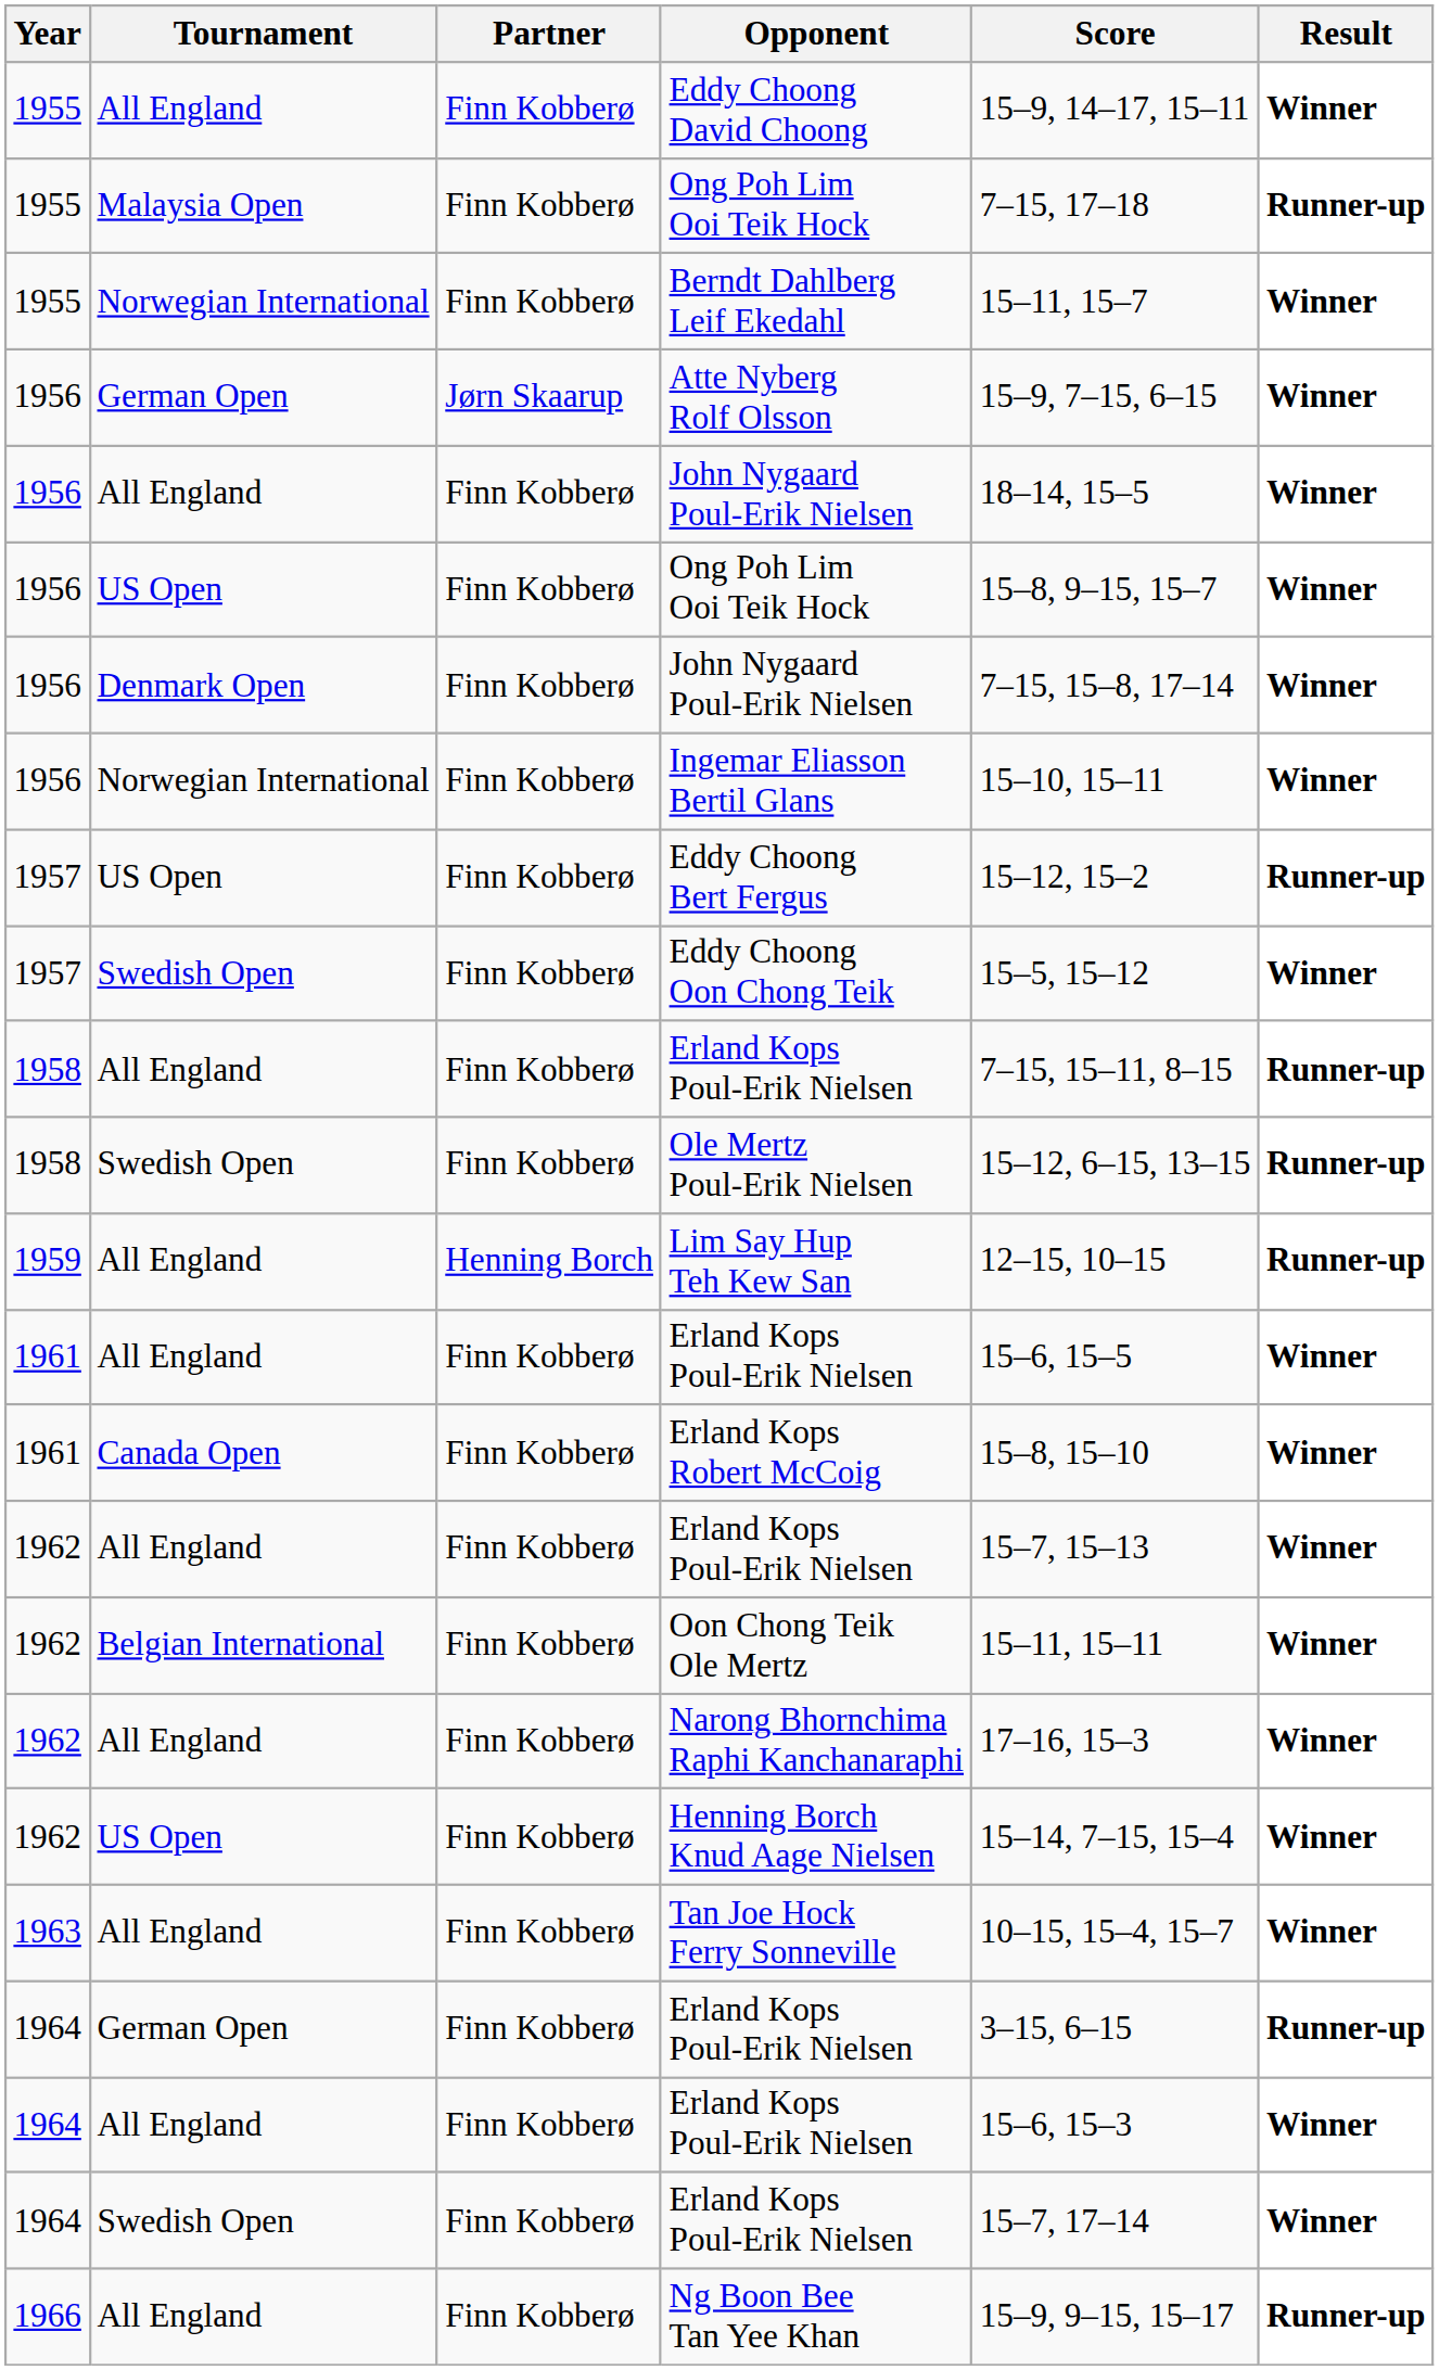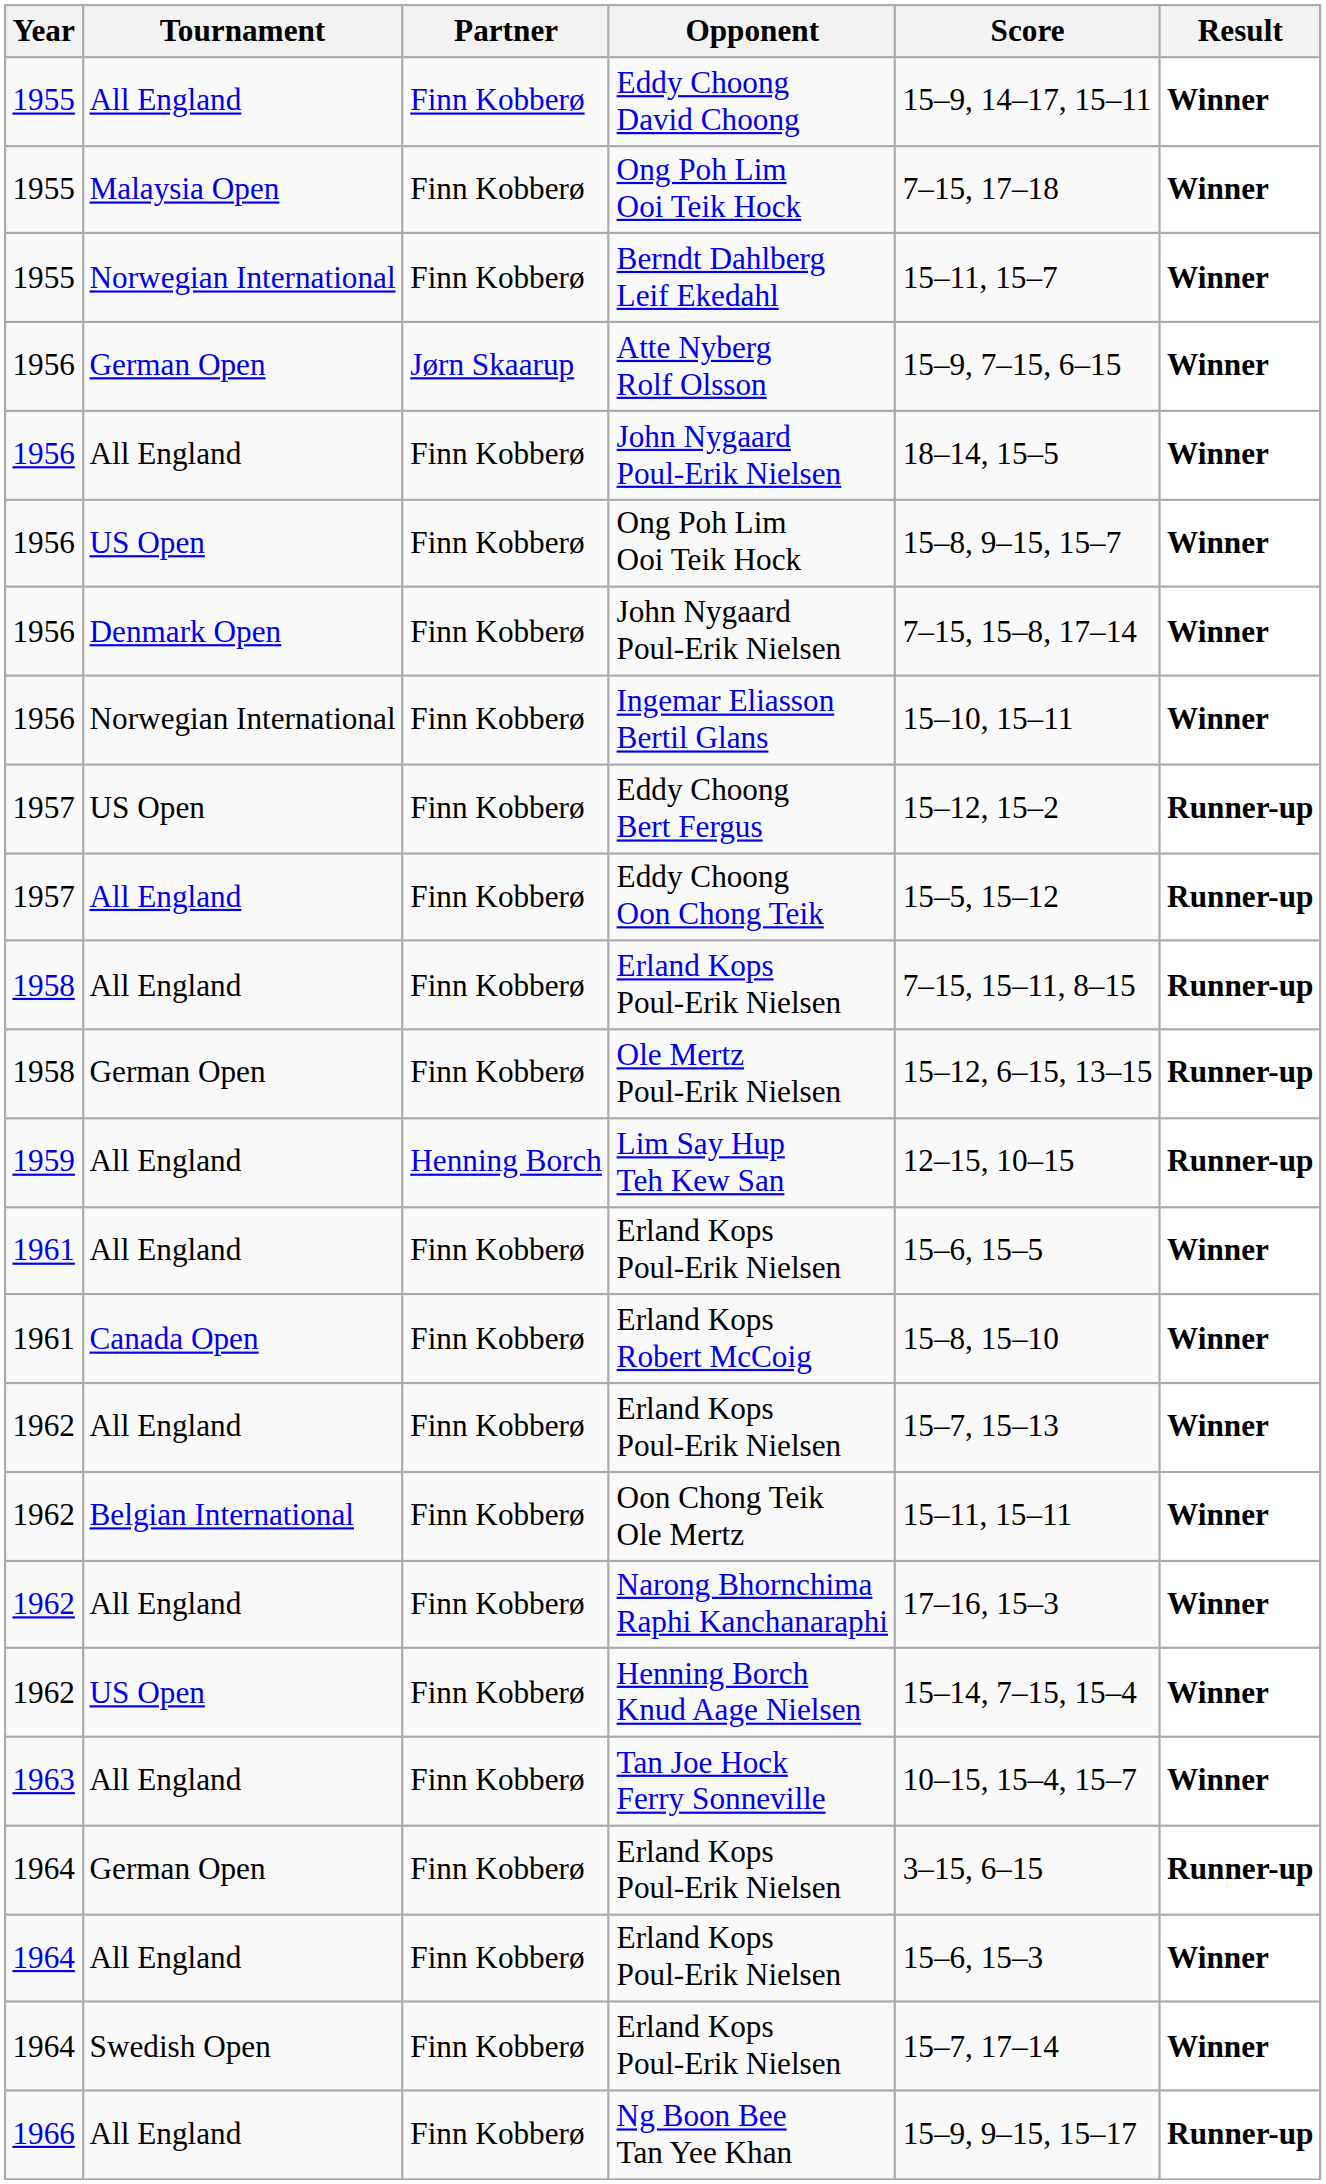 <table class="sortable wikitable" style="font-size: 90%;">
 <tr>
 <th>Year</th>
 <th>Tournament</th>
 <th>Partner</th>
 <th>Opponent</th>
 <th>Score</th>
 <th>Result</th>
 </tr>
 <tr>
 <td align="center"><a href='#'>1955</a></td>
 <td><a href='#'>All England</a></td>
 <td> <a href='#'>Finn Kobberø</a></td>
 <td> <a href='#'>Eddy Choong</a><br> <a href='#'>David Choong</a></td>
 <td>15–9, 14–17, 15–11</td>
 <td style="text-align:left; background:white"> <strong>Winner</strong></td>
 </tr>
 <tr>
 <td align="center">1955</td>
 <td><a href='#'>Malaysia Open</a></td>
 <td> Finn Kobberø</td>
 <td> <a href='#'>Ong Poh Lim</a><br> <a href='#'>Ooi Teik Hock</a></td>
 <td>7–15, 17–18</td>
-<td style="text-align:left; background:white"> <strong>Runner-up</strong></td>
+<td style="text-align:left; background:white"> <strong>Winner</strong></td>
 </tr>
 <tr>
 <td align="center">1955</td>
 <td><a href='#'>Norwegian International</a></td>
 <td> Finn Kobberø</td>
 <td> <a href='#'>Berndt Dahlberg</a><br> <a href='#'>Leif Ekedahl</a></td>
 <td>15–11, 15–7</td>
 <td style="text-align:left; background:white"> <strong>Winner</strong></td>
 </tr>
 <tr>
 <td align="center">1956</td>
 <td><a href='#'>German Open</a></td>
 <td> <a href='#'>Jørn Skaarup</a></td>
 <td> <a href='#'>Atte Nyberg</a><br> <a href='#'>Rolf Olsson</a></td>
 <td>15–9, 7–15, 6–15</td>
 <td style="text-align:left; background:white"> <strong>Winner</strong></td>
 </tr>
 <tr>
 <td align="center"><a href='#'>1956</a></td>
 <td>All England</td>
 <td> Finn Kobberø</td>
 <td> <a href='#'>John Nygaard</a><br> <a href='#'>Poul-Erik Nielsen</a></td>
 <td>18–14, 15–5</td>
 <td style="text-align:left; background:white"> <strong>Winner</strong></td>
 </tr>
 <tr>
 <td align="center">1956</td>
 <td><a href='#'>US Open</a></td>
 <td> Finn Kobberø</td>
 <td> Ong Poh Lim<br> Ooi Teik Hock</td>
 <td>15–8, 9–15, 15–7</td>
 <td style="text-align:left; background:white"> <strong>Winner</strong></td>
 </tr>
 <tr>
 <td align="center">1956</td>
 <td><a href='#'>Denmark Open</a></td>
 <td> Finn Kobberø</td>
 <td> John Nygaard<br> Poul-Erik Nielsen</td>
 <td>7–15, 15–8, 17–14</td>
 <td style="text-align:left; background:white"> <strong>Winner</strong></td>
 </tr>
 <tr>
 <td align="center">1956</td>
 <td>Norwegian International</td>
 <td> Finn Kobberø</td>
 <td> <a href='#'>Ingemar Eliasson</a><br> <a href='#'>Bertil Glans</a></td>
 <td>15–10, 15–11</td>
 <td style="text-align:left; background:white"> <strong>Winner</strong></td>
 </tr>
 <tr>
 <td align="center">1957</td>
 <td>US Open</td>
 <td> Finn Kobberø</td>
 <td> Eddy Choong<br> <a href='#'>Bert Fergus</a></td>
 <td>15–12, 15–2</td>
 <td style="text-align:left; background:white"> <strong>Runner-up</strong></td>
 </tr>
 <tr>
 <td align="center">1957</td>
-<td><a href='#'>Swedish Open</a></td>
+<td><a href='#'>All England</a></td>
 <td> Finn Kobberø</td>
 <td> Eddy Choong<br> <a href='#'>Oon Chong Teik</a></td>
 <td>15–5, 15–12</td>
-<td style="text-align:left; background:white"> <strong>Winner</strong></td>
+<td style="text-align:left; background:white"> <strong>Runner-up</strong></td>
 </tr>
 <tr>
 <td align="center"><a href='#'>1958</a></td>
 <td>All England</td>
 <td> Finn Kobberø</td>
 <td> <a href='#'>Erland Kops</a><br> Poul-Erik Nielsen</td>
 <td>7–15, 15–11, 8–15</td>
 <td style="text-align:left; background:white"> <strong>Runner-up</strong></td>
 </tr>
 <tr>
 <td align="center">1958</td>
-<td>Swedish Open</td>
+<td>German Open</td>
 <td> Finn Kobberø</td>
 <td> <a href='#'>Ole Mertz</a><br> Poul-Erik Nielsen</td>
 <td>15–12, 6–15, 13–15</td>
 <td style="text-align:left; background:white"> <strong>Runner-up</strong></td>
 </tr>
 <tr>
 <td align="center"><a href='#'>1959</a></td>
 <td>All England</td>
 <td> <a href='#'>Henning Borch</a></td>
 <td> <a href='#'>Lim Say Hup</a><br> <a href='#'>Teh Kew San</a></td>
 <td>12–15, 10–15</td>
 <td style="text-align:left; background:white"> <strong>Runner-up</strong></td>
 </tr>
 <tr>
 <td align="center"><a href='#'>1961</a></td>
 <td>All England</td>
 <td> Finn Kobberø</td>
 <td> Erland Kops<br> Poul-Erik Nielsen</td>
 <td>15–6, 15–5</td>
 <td style="text-align:left; background:white"> <strong>Winner</strong></td>
 </tr>
 <tr>
 <td align="center">1961</td>
 <td><a href='#'>Canada Open</a></td>
 <td> Finn Kobberø</td>
 <td> Erland Kops<br> <a href='#'>Robert McCoig</a></td>
 <td>15–8, 15–10</td>
 <td style="text-align:left; background:white"> <strong>Winner</strong></td>
 </tr>
 <tr>
 <td align="center">1962</td>
 <td>All England</td>
 <td> Finn Kobberø</td>
 <td> Erland Kops<br> Poul-Erik Nielsen</td>
 <td>15–7, 15–13</td>
 <td style="text-align:left; background:white"> <strong>Winner</strong></td>
 </tr>
 <tr>
 <td align="center">1962</td>
 <td><a href='#'>Belgian International</a></td>
 <td> Finn Kobberø</td>
 <td> Oon Chong Teik<br> Ole Mertz</td>
 <td>15–11, 15–11</td>
 <td style="text-align:left; background:white"> <strong>Winner</strong></td>
 </tr>
 <tr>
 <td align="center"><a href='#'>1962</a></td>
 <td>All England</td>
 <td> Finn Kobberø</td>
 <td> <a href='#'>Narong Bhornchima</a><br> <a href='#'>Raphi Kanchanaraphi</a></td>
 <td>17–16, 15–3</td>
 <td style="text-align:left; background:white"> <strong>Winner</strong></td>
 </tr>
 <tr>
 <td align="center">1962</td>
 <td><a href='#'>US Open</a></td>
 <td> Finn Kobberø</td>
 <td> <a href='#'>Henning Borch</a><br> <a href='#'>Knud Aage Nielsen</a></td>
 <td>15–14, 7–15, 15–4</td>
 <td style="text-align:left; background:white"> <strong>Winner</strong></td>
 </tr>
 <tr>
 <td align="center"><a href='#'>1963</a></td>
 <td>All England</td>
 <td> Finn Kobberø</td>
 <td> <a href='#'>Tan Joe Hock</a><br> <a href='#'>Ferry Sonneville</a></td>
 <td>10–15, 15–4, 15–7</td>
 <td style="text-align:left; background:white"> <strong>Winner</strong></td>
 </tr>
 <tr>
 <td align="center">1964</td>
 <td>German Open</td>
 <td> Finn Kobberø</td>
 <td> Erland Kops<br> Poul-Erik Nielsen</td>
 <td>3–15, 6–15</td>
 <td style="text-align:left; background:white"> <strong>Runner-up</strong></td>
 </tr>
 <tr>
 <td align="center"><a href='#'>1964</a></td>
 <td>All England</td>
 <td> Finn Kobberø</td>
 <td> Erland Kops<br> Poul-Erik Nielsen</td>
 <td>15–6, 15–3</td>
 <td style="text-align:left; background:white"> <strong>Winner</strong></td>
 </tr>
 <tr>
 <td align="center">1964</td>
 <td>Swedish Open</td>
 <td> Finn Kobberø</td>
 <td> Erland Kops<br> Poul-Erik Nielsen</td>
 <td>15–7, 17–14</td>
 <td style="text-align:left; background:white"> <strong>Winner</strong></td>
 </tr>
 <tr>
 <td align="center"><a href='#'>1966</a></td>
 <td>All England</td>
 <td> Finn Kobberø</td>
 <td> <a href='#'>Ng Boon Bee</a><br> Tan Yee Khan</td>
 <td>15–9, 9–15, 15–17</td>
 <td style="text-align:left; background:white"> <strong>Runner-up</strong></td>
 </tr>
 </table>
